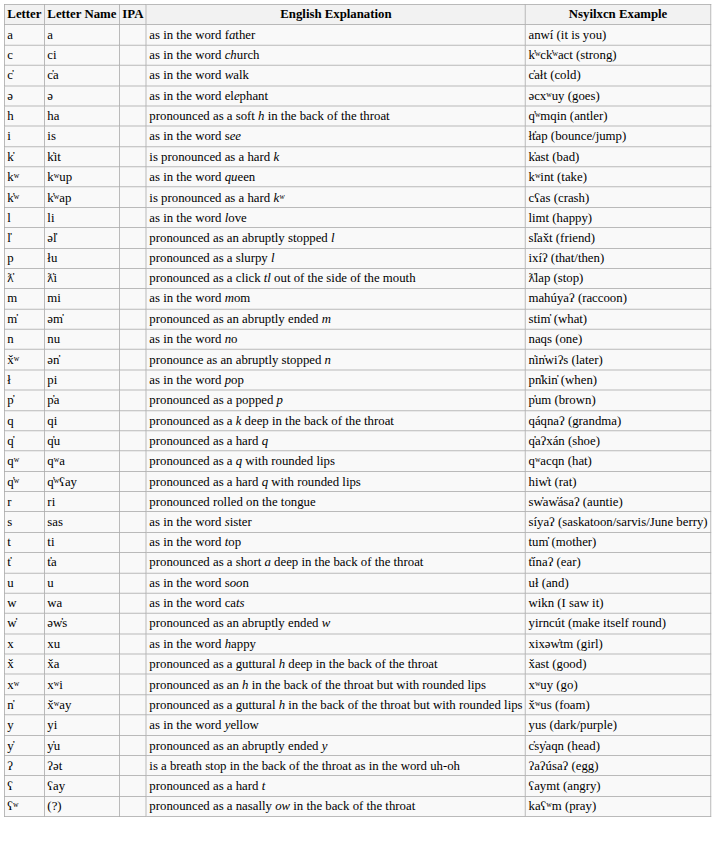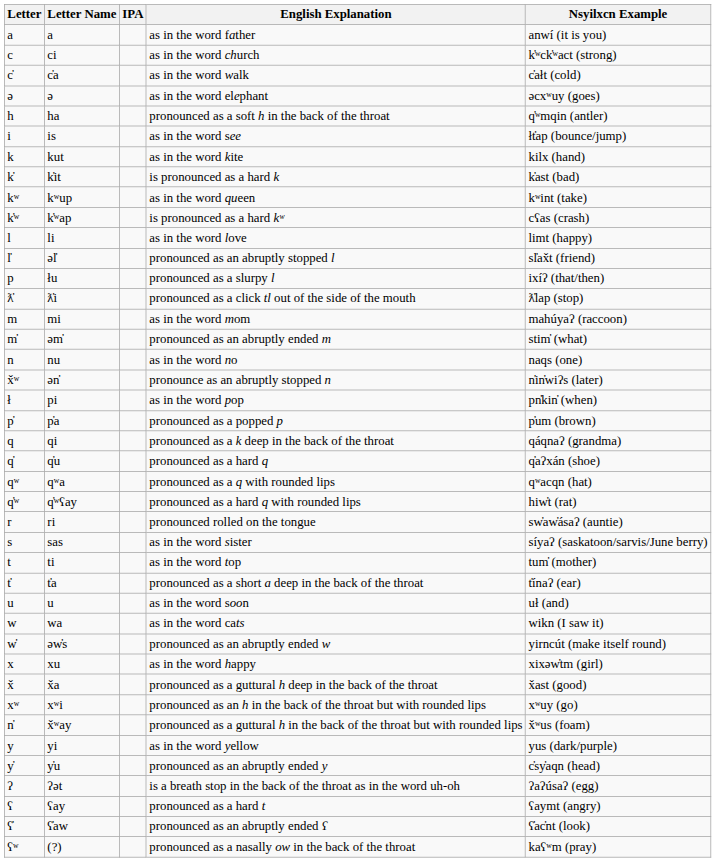 <table class="wikitable">
 <tr>
 <th>Letter</th>
 <th>Letter Name</th>
 <th>IPA</th>
 <th>English Explanation</th>
 <th>Nsyilxcn Example</th>
 </tr>
 <tr>
 <td>a</td>
 <td>a</td>
 <td></td>
 <td>as in the word f<em>a</em>ther</td>
 <td>anwí (it is you)</td>
 </tr>
 <tr>
 <td>c</td>
 <td>ci</td>
 <td></td>
 <td>as in the word <em>ch</em>urch</td>
 <td>k̓ʷck̓ʷact (strong)</td>
 </tr>
 <tr>
 <td>c̓</td>
 <td>c̓a</td>
 <td></td>
 <td>as in the word <em>w</em>alk</td>
 <td>c̓ałt (cold)</td>
 </tr>
 <tr>
 <td>ə</td>
 <td>ə</td>
 <td></td>
 <td>as in the word el<em>e</em>phant</td>
 <td>əcxʷuy (goes)</td>
 </tr>
 <tr>
 <td>h</td>
 <td>ha</td>
 <td></td>
 <td>pronounced as a soft <em>h</em> in the back of the throat</td>
 <td>q̓ʷmqin (antler)</td>
 </tr>
 <tr>
 <td>i</td>
 <td>is</td>
 <td></td>
 <td>as in the word s<em>ee</em></td>
 <td>łt̓ap (bounce/jump)</td>
+</tr>
+<tr>
+<td>k</td>
+<td>kut</td>
+<td></td>
+<td>as in the word <em>k</em>ite</td>
+<td>kilx (hand)</td>
 </tr>
 <tr>
 <td>k̓</td>
 <td>k̓it</td>
 <td></td>
 <td>is pronounced as a hard <em>k</em></td>
 <td>k̓ast (bad)</td>
 </tr>
 <tr>
 <td>kʷ</td>
 <td>kʷup</td>
 <td></td>
 <td>as in the word <em>qu</em>een</td>
 <td>kʷint (take)</td>
 </tr>
 <tr>
 <td>k̓ʷ</td>
 <td>k̓ʷap</td>
 <td></td>
 <td>is pronounced as a hard <em>kʷ</em></td>
 <td>cʕas (crash)</td>
 </tr>
 <tr>
 <td>l</td>
 <td>li</td>
 <td></td>
 <td>as in the word <em>l</em>ove</td>
 <td>limt (happy)</td>
 </tr>
 <tr>
 <td>l̓</td>
 <td>əl̓</td>
 <td></td>
 <td>pronounced as an abruptly stopped <em>l</em></td>
 <td>sl̓ax̌t (friend)</td>
 </tr>
 <tr>
 <td>p</td>
 <td>łu</td>
 <td></td>
 <td>pronounced as a slurpy <em>l</em></td>
 <td>ixíʔ (that/then)</td>
 </tr>
 <tr>
 <td>ƛ̓</td>
 <td>ƛ̓i</td>
 <td></td>
 <td>pronounced as a click <em>tl</em> out of the side of the mouth</td>
 <td>ƛ̓lap (stop)</td>
 </tr>
 <tr>
 <td>m</td>
 <td>mi</td>
 <td></td>
 <td>as in the word <em>m</em>om</td>
 <td>mahúyaʔ (raccoon)</td>
 </tr>
 <tr>
 <td>m̓</td>
 <td>əm̓</td>
 <td></td>
 <td>pronounced as an abruptly ended <em>m</em></td>
 <td>stim̓ (what)</td>
 </tr>
 <tr>
 <td>n</td>
 <td>nu</td>
 <td></td>
 <td>as in the word <em>n</em>o</td>
 <td>naqs (one)</td>
 </tr>
 <tr>
 <td>x̌ʷ</td>
 <td>ən̓</td>
 <td></td>
 <td>pronounce as an abruptly stopped <em>n</em></td>
 <td>n̓in̓wiʔs (later)</td>
 </tr>
 <tr>
 <td>ł</td>
 <td>pi</td>
 <td></td>
 <td>as in the word <em>p</em>op</td>
 <td>pn̓kin̓ (when)</td>
 </tr>
 <tr>
 <td>p̓</td>
 <td>p̓a</td>
 <td></td>
 <td>pronounced as a popped <em>p</em></td>
 <td>p̓um (brown)</td>
 </tr>
 <tr>
 <td>q</td>
 <td>qi</td>
 <td></td>
 <td>pronounced as a <em>k</em> deep in the back of the throat</td>
 <td>qáqnaʔ (grandma)</td>
 </tr>
 <tr>
 <td>q̓</td>
 <td>q̓u</td>
 <td></td>
 <td>pronounced as a hard <em>q</em></td>
 <td>q̓aʔxán (shoe)</td>
 </tr>
 <tr>
 <td>qʷ</td>
 <td>qʷa</td>
 <td></td>
 <td>pronounced as a <em>q</em> with rounded lips</td>
 <td>qʷacqn (hat)</td>
 </tr>
 <tr>
 <td>q̓ʷ</td>
 <td>q̓ʷʕay</td>
 <td></td>
 <td>pronounced as a hard <em>q</em> with rounded lips</td>
 <td>hiw̓t (rat)</td>
 </tr>
 <tr>
 <td>r</td>
 <td>ri</td>
 <td></td>
 <td>pronounced rolled on the tongue</td>
 <td>sw̓aw̓ásaʔ (auntie)</td>
 </tr>
 <tr>
 <td>s</td>
 <td>sas</td>
 <td></td>
 <td>as in the word <em>s</em>ister</td>
 <td>síyaʔ (saskatoon/sarvis/June berry)</td>
 </tr>
 <tr>
 <td>t</td>
 <td>ti</td>
 <td></td>
 <td>as in the word <em>t</em>op</td>
 <td>tum̓ (mother)</td>
 </tr>
 <tr>
 <td>t̓</td>
 <td>t̓a</td>
 <td></td>
 <td>pronounced as a short <em>a</em> deep in the back of the throat</td>
 <td>t̓ínaʔ (ear)</td>
 </tr>
 <tr>
 <td>u</td>
 <td>u</td>
 <td></td>
 <td>as in the word s<em>oo</em>n</td>
 <td>uł (and)</td>
 </tr>
 <tr>
 <td>w</td>
 <td>wa</td>
 <td></td>
 <td>as in the word ca<em>ts</em></td>
 <td>wikn (I saw it)</td>
 </tr>
 <tr>
 <td>w̓</td>
 <td>əw̓s</td>
 <td></td>
 <td>pronounced as an abruptly ended <em>w</em></td>
 <td>yirncút (make itself round)</td>
 </tr>
 <tr>
 <td>x</td>
 <td>xu</td>
 <td></td>
 <td>as in the word <em>h</em>appy</td>
 <td>xixəw̓tm (girl)</td>
 </tr>
 <tr>
 <td>x̌</td>
 <td>x̌a</td>
 <td></td>
 <td>pronounced as a guttural <em>h</em> deep in the back of the throat</td>
 <td>x̌ast (good)</td>
 </tr>
 <tr>
 <td>xʷ</td>
 <td>xʷi</td>
 <td></td>
 <td>pronounced as an <em>h</em> in the back of the throat but with rounded lips</td>
 <td>xʷuy (go)</td>
 </tr>
 <tr>
 <td>n̓</td>
 <td>x̌ʷay</td>
 <td></td>
 <td>pronounced as a guttural <em>h</em> in the back of the throat but with rounded lips</td>
 <td>x̌ʷus (foam)</td>
 </tr>
 <tr>
 <td>y</td>
 <td>yi</td>
 <td></td>
 <td>as in the word <em>y</em>ellow</td>
 <td>yus (dark/purple)</td>
 </tr>
 <tr>
 <td>y̓</td>
 <td>y̓u</td>
 <td></td>
 <td>pronounced as an abruptly ended <em>y</em></td>
 <td>c̓sy̓aqn (head)</td>
 </tr>
 <tr>
 <td>ʔ</td>
 <td>ʔət</td>
 <td></td>
 <td>is a breath stop in the back of the throat as in the word uh-oh</td>
 <td>ʔaʔúsaʔ (egg)</td>
 </tr>
 <tr>
 <td>ʕ</td>
 <td>ʕay</td>
 <td></td>
 <td>pronounced as a hard <em>t</em></td>
 <td>ʕaymt (angry)</td>
 </tr>
 <tr>
+<td>ʕ̓</td>
+<td>ʕ̓aw</td>
+<td></td>
+<td>pronounced as an abruptly ended <em>ʕ</em></td>
+<td>ʕ̓ac̓nt  (look)</td>
+</tr>
+<tr>
 <td>ʕʷ</td>
 <td>(?)</td>
 <td></td>
 <td>pronounced as a nasally <em>ow</em> in the back of the throat</td>
 <td>kaʕʷm (pray)</td>
 </tr>
 </table>
